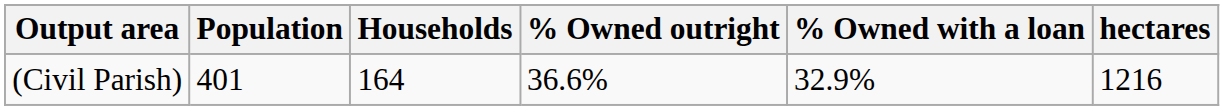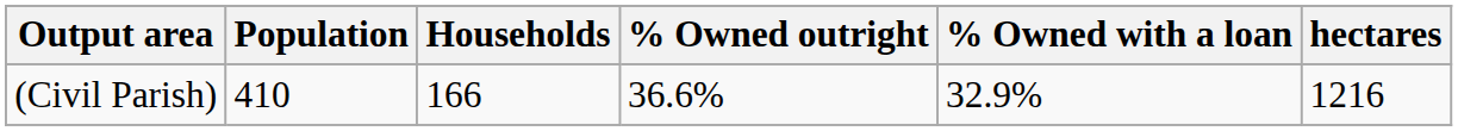 <table class="wikitable">
 <tr>
 </tr>
 <tr>
 <th>Output area</th>
 <th>Population</th>
 <th>Households</th>
 <th>% Owned outright</th>
 <th>% Owned with a loan</th>
 <th>hectares</th>
 </tr>
 <tr>
 <td>(Civil Parish)</td>
-<td>401</td>
-<td>164</td>
+<td>410</td>
+<td>166</td>
 <td>36.6%</td>
 <td>32.9%</td>
 <td>1216</td>
 </tr>
 </table>
